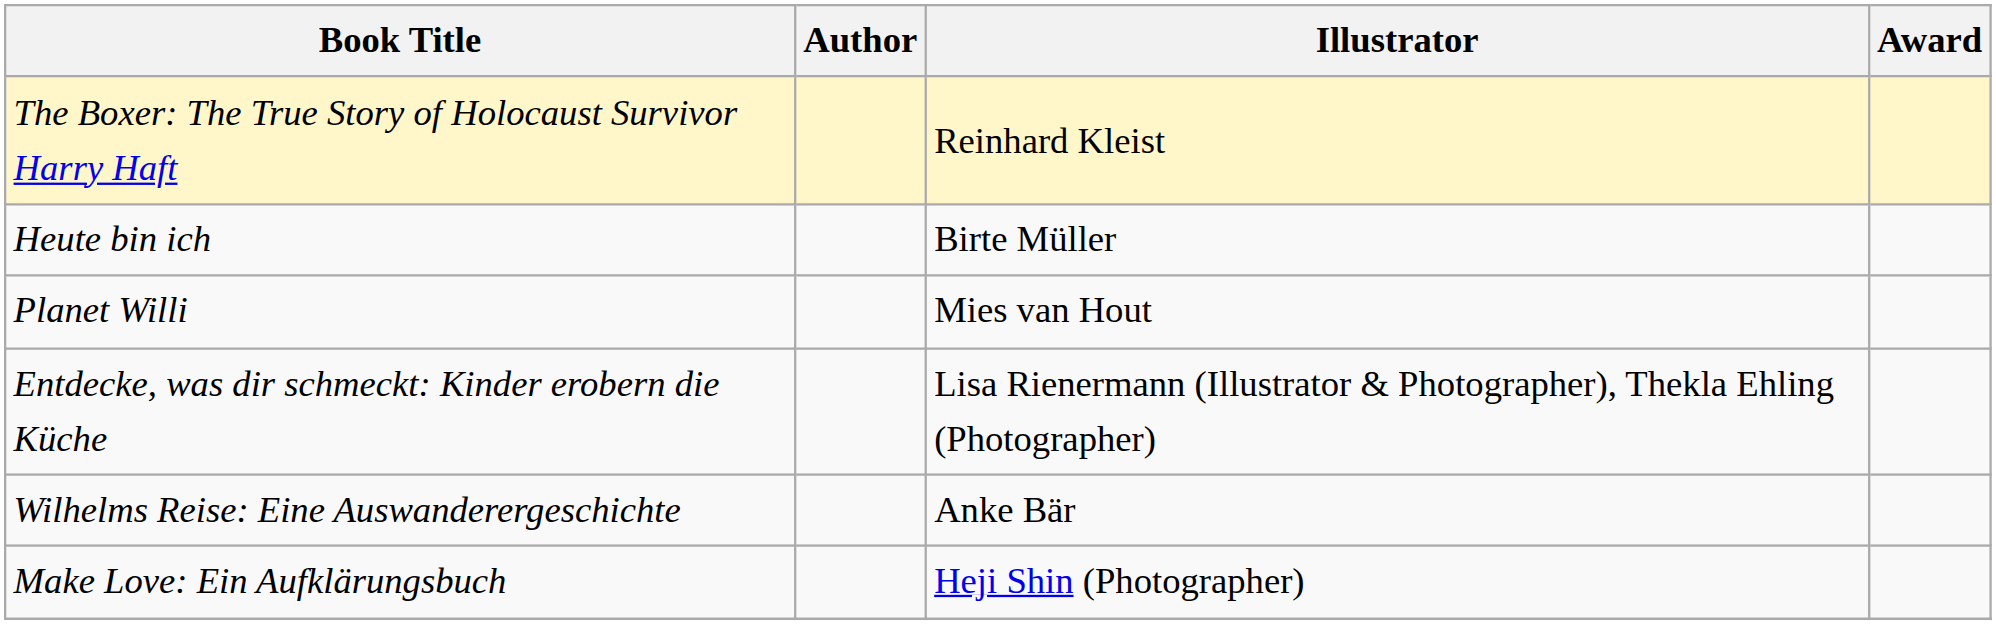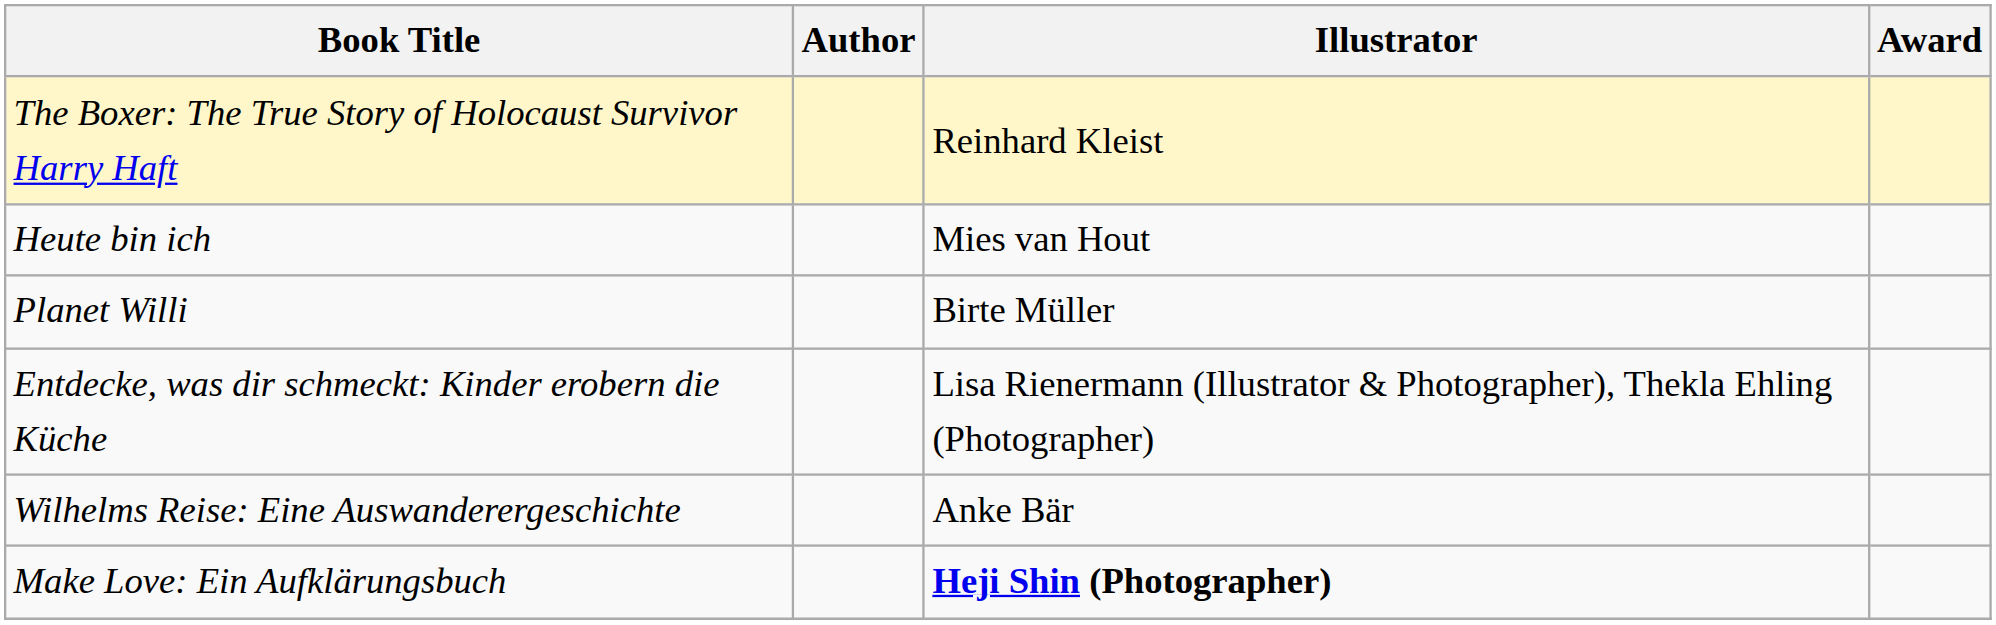 <table class="wikitable sortable mw-collapsible" style="font-size:1.00em; line-height:1.5em;">
 <tr>
 <th scope="col">Book Title</th>
 <th scope="col">Author</th>
 <th scope="col">Illustrator</th>
 <th scope="col">Award</th>
 </tr>
 <tr style="background:#fff7c9">
 <td><em>The Boxer: The True Story of Holocaust Survivor <a href='#'>Harry Haft</a></em></td>
 <td></td>
 <td>Reinhard Kleist</td>
 <td> </td>
 </tr>
 <tr>
 <td><em>Heute bin ich</em></td>
 <td></td>
-<td>Birte Müller</td>
+<td>Mies van Hout</td>
 <td></td>
 </tr>
 <tr>
 <td><em>Planet Willi</em></td>
 <td></td>
-<td>Mies van Hout</td>
+<td>Birte Müller</td>
 <td></td>
 </tr>
 <tr>
 <td><em>Entdecke, was dir schmeckt: Kinder erobern die Küche</em></td>
 <td></td>
 <td>Lisa Rienermann (Illustrator & Photographer), Thekla Ehling (Photographer)</td>
 <td></td>
 </tr>
 <tr>
 <td><em>Wilhelms Reise: Eine Auswanderergeschichte</em></td>
 <td></td>
 <td>Anke Bär</td>
 <td></td>
 </tr>
 <tr>
 <td><em>Make Love: Ein Aufklärungsbuch</em></td>
 <td></td>
-<td><a href='#'>Heji Shin</a> (Photographer)</td>
+<td><strong><a href='#'>Heji Shin</a> (Photographer)</strong></td>
 <td></td>
 </tr>
 <tr style="background:#fff7c9">
 </tr>
 </table>
